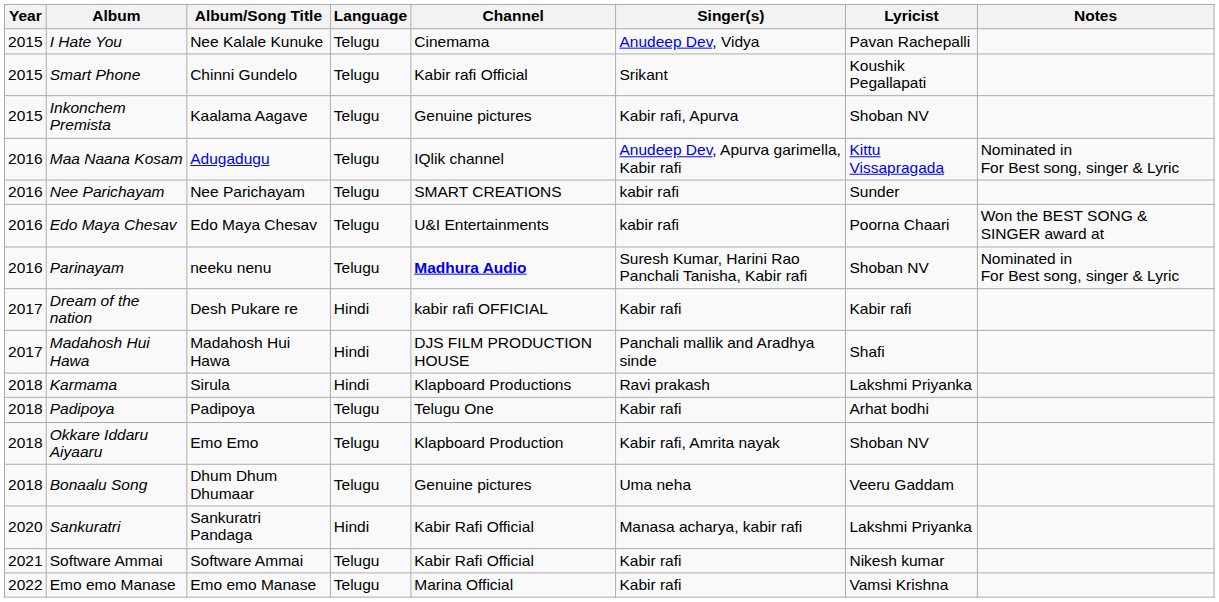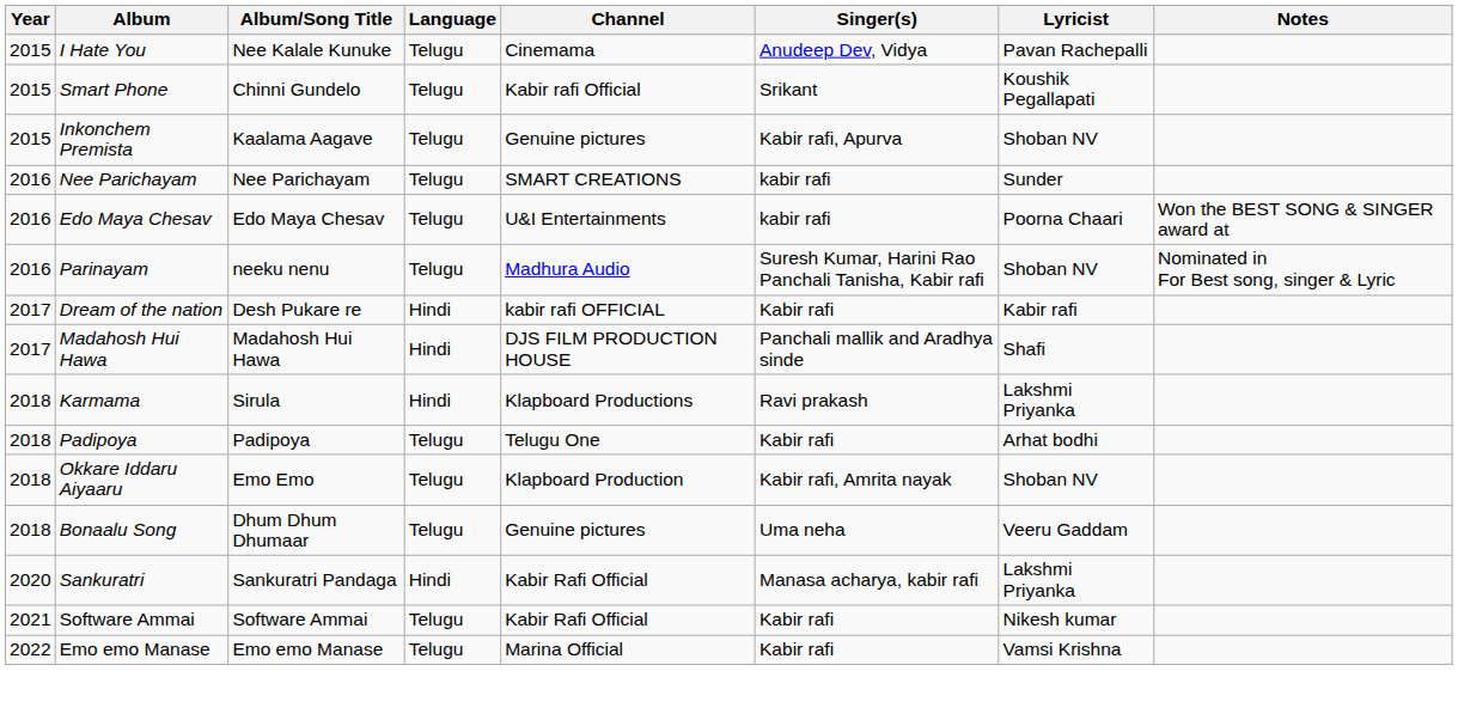 <table class="wikitable">
 <tr>
 <th>Year</th>
 <th>Album</th>
 <th>Album/Song Title</th>
 <th>Language</th>
 <th>Channel</th>
 <th>Singer(s)</th>
 <th>Lyricist</th>
 <th>Notes</th>
 </tr>
 <tr>
 <td>2015</td>
 <td><em>I Hate You</em></td>
 <td>Nee Kalale Kunuke</td>
 <td>Telugu</td>
 <td>Cinemama</td>
 <td><a href='#'>Anudeep Dev</a>, Vidya</td>
 <td>Pavan Rachepalli</td>
 <td></td>
 </tr>
 <tr>
 <td>2015</td>
 <td><em>Smart Phone</em></td>
 <td>Chinni Gundelo</td>
 <td>Telugu</td>
 <td>Kabir rafi Official</td>
 <td>Srikant</td>
 <td>Koushik Pegallapati</td>
 <td></td>
 </tr>
 <tr>
 <td>2015</td>
 <td><em>Inkonchem Premista</em></td>
 <td>Kaalama Aagave</td>
 <td>Telugu</td>
 <td>Genuine pictures</td>
 <td>Kabir rafi, Apurva</td>
 <td>Shoban NV</td>
 <td></td>
 </tr>
 <tr>
 <td>2016</td>
-<td><em>Maa Naana Kosam</em></td>
-<td><a href='#'>Adugadugu</a></td>
-<td>Telugu</td>
-<td>IQlik channel</td>
-<td><a href='#'>Anudeep Dev</a>, Apurva garimella, Kabir rafi</td>
-<td><a href='#'>Kittu Vissapragada</a></td>
-<td>Nominated in <br>For Best song, singer & Lyric</td>
-</tr>
-<tr>
-<td>2016</td>
 <td><em>Nee Parichayam</em></td>
 <td>Nee Parichayam</td>
 <td>Telugu</td>
 <td>SMART CREATIONS</td>
 <td>kabir rafi</td>
 <td>Sunder</td>
 <td></td>
 </tr>
 <tr>
 <td>2016</td>
 <td><em>Edo Maya Chesav</em></td>
 <td>Edo Maya Chesav</td>
 <td>Telugu</td>
 <td>U&I Entertainments</td>
 <td>kabir rafi</td>
 <td>Poorna Chaari</td>
 <td>Won the BEST SONG & SINGER award at<br></td>
 </tr>
 <tr>
 <td>2016</td>
 <td><em>Parinayam</em></td>
 <td>neeku nenu</td>
 <td>Telugu</td>
-<td><strong><a href='#'>Madhura Audio</a></strong></td>
+<td><a href='#'>Madhura Audio</a></td>
 <td>Suresh Kumar, Harini Rao<br>Panchali Tanisha, Kabir rafi</td>
 <td>Shoban NV</td>
 <td>Nominated in <br>For Best song, singer & Lyric</td>
 </tr>
 <tr>
 <td>2017</td>
 <td><em>Dream of the nation</em></td>
 <td>Desh Pukare re</td>
 <td>Hindi</td>
 <td>kabir rafi OFFICIAL</td>
 <td>Kabir rafi</td>
 <td>Kabir rafi</td>
 <td></td>
 </tr>
 <tr>
 <td>2017</td>
 <td><em>Madahosh Hui Hawa</em></td>
 <td>Madahosh Hui Hawa</td>
 <td>Hindi</td>
 <td>DJS FILM PRODUCTION HOUSE</td>
 <td>Panchali mallik and Aradhya sinde</td>
 <td>Shafi</td>
 <td></td>
 </tr>
 <tr>
 <td>2018</td>
 <td><em>Karmama</em></td>
 <td>Sirula</td>
 <td>Hindi</td>
 <td>Klapboard Productions</td>
 <td>Ravi prakash</td>
 <td>Lakshmi Priyanka</td>
 <td></td>
 </tr>
 <tr>
 <td>2018</td>
 <td><em>Padipoya</em></td>
 <td>Padipoya</td>
 <td>Telugu</td>
 <td>Telugu One</td>
 <td>Kabir rafi</td>
 <td>Arhat bodhi</td>
 <td></td>
 </tr>
 <tr>
 <td>2018</td>
 <td><em>Okkare Iddaru Aiyaaru</em></td>
 <td>Emo Emo</td>
 <td>Telugu</td>
 <td>Klapboard Production</td>
 <td>Kabir rafi, Amrita nayak</td>
 <td>Shoban NV</td>
 <td></td>
 </tr>
 <tr>
 <td>2018</td>
 <td><em>Bonaalu Song</em></td>
 <td>Dhum Dhum Dhumaar</td>
 <td>Telugu</td>
 <td>Genuine pictures</td>
 <td>Uma neha</td>
 <td>Veeru Gaddam</td>
 <td></td>
 </tr>
 <tr>
 <td>2020</td>
 <td><em>Sankuratri</em></td>
 <td>Sankuratri Pandaga</td>
 <td>Hindi</td>
 <td>Kabir Rafi Official</td>
 <td>Manasa acharya, kabir rafi</td>
 <td>Lakshmi Priyanka</td>
 <td></td>
 </tr>
 <tr>
 <td>2021</td>
 <td>Software Ammai</td>
 <td>Software Ammai</td>
 <td>Telugu</td>
 <td>Kabir Rafi Official</td>
 <td>Kabir rafi</td>
 <td>Nikesh kumar</td>
 <td></td>
 </tr>
 <tr>
 <td>2022</td>
 <td>Emo emo Manase</td>
 <td>Emo emo Manase</td>
 <td>Telugu</td>
 <td>Marina Official</td>
 <td>Kabir rafi</td>
 <td>Vamsi Krishna</td>
 <td></td>
 </tr>
 </table>
